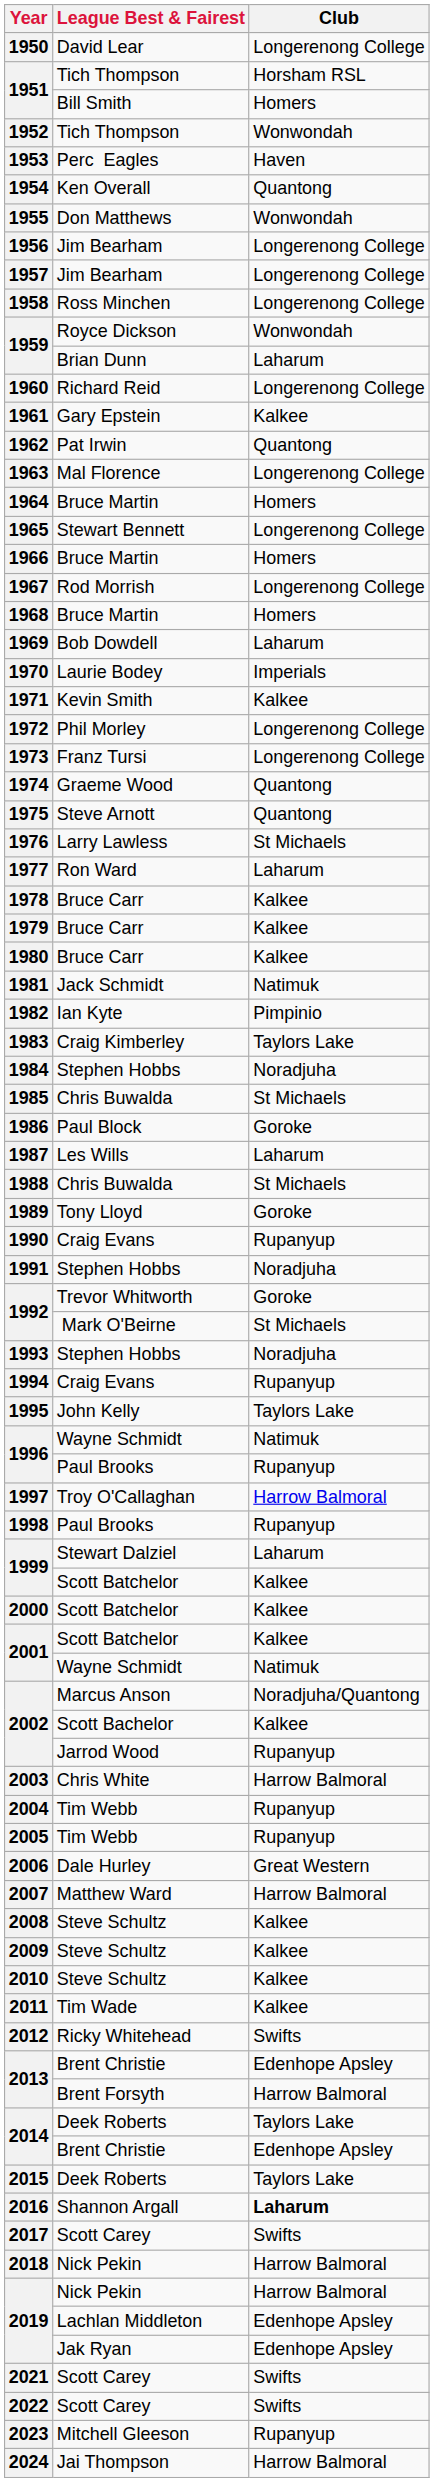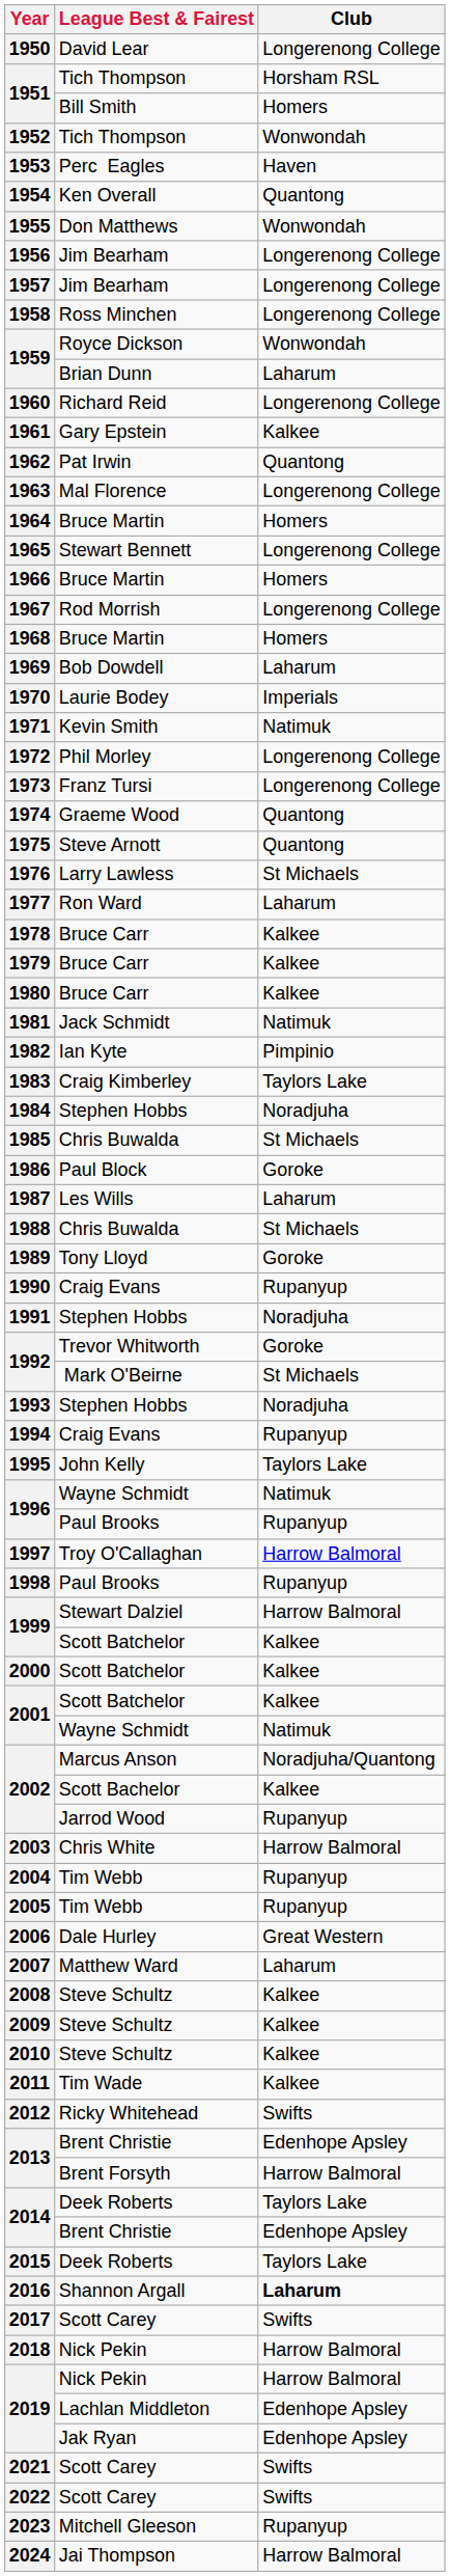 <table class="wikitable">
 <tr>
 <th style="color:crimson">Year</th>
 <th style="color:crimson">League Best & Fairest</th>
 <th>Club</th>
 </tr>
 <tr>
 <th>1950</th>
 <td>David Lear  </td>
 <td>Longerenong College</td>
 </tr>
 <tr>
 <th rowspan="2">1951</th>
 <td>Tich Thompson</td>
 <td>Horsham RSL</td>
 </tr>
 <tr>
 <td>Bill Smith</td>
 <td>Homers</td>
 </tr>
 <tr>
 <th>1952</th>
 <td>Tich Thompson</td>
 <td>Wonwondah</td>
 </tr>
 <tr>
 <th>1953</th>
 <td>Perc  Eagles</td>
 <td>Haven</td>
 </tr>
 <tr>
 <th>1954</th>
 <td>Ken Overall  </td>
 <td>Quantong</td>
 </tr>
 <tr>
 <th>1955</th>
 <td>Don Matthews</td>
 <td>Wonwondah</td>
 </tr>
 <tr>
 <th>1956</th>
 <td>Jim Bearham</td>
 <td>Longerenong College</td>
 </tr>
 <tr>
 <th>1957</th>
 <td>Jim Bearham</td>
 <td>Longerenong College</td>
 </tr>
 <tr>
 <th>1958</th>
 <td>Ross Minchen</td>
 <td>Longerenong College</td>
 </tr>
 <tr>
 <th rowspan="2">1959</th>
 <td>Royce Dickson</td>
 <td>Wonwondah</td>
 </tr>
 <tr>
 <td>Brian Dunn</td>
 <td>Laharum</td>
 </tr>
 <tr>
 <th>1960</th>
 <td>Richard Reid</td>
 <td>Longerenong College</td>
 </tr>
 <tr>
 <th>1961</th>
 <td>Gary Epstein</td>
 <td>Kalkee</td>
 </tr>
 <tr>
 <th>1962</th>
 <td>Pat Irwin</td>
 <td>Quantong</td>
 </tr>
 <tr>
 <th>1963</th>
 <td>Mal Florence</td>
 <td>Longerenong College</td>
 </tr>
 <tr>
 <th>1964</th>
 <td>Bruce Martin</td>
 <td>Homers</td>
 </tr>
 <tr>
 <th>1965</th>
 <td>Stewart Bennett</td>
 <td>Longerenong College</td>
 </tr>
 <tr>
 <th>1966</th>
 <td>Bruce Martin</td>
 <td>Homers</td>
 </tr>
 <tr>
 <th>1967</th>
 <td>Rod Morrish</td>
 <td>Longerenong College</td>
 </tr>
 <tr>
 <th>1968</th>
 <td>Bruce Martin</td>
 <td>Homers</td>
 </tr>
 <tr>
 <th>1969</th>
 <td>Bob Dowdell</td>
 <td>Laharum</td>
 </tr>
 <tr>
 <th>1970</th>
 <td>Laurie Bodey</td>
 <td>Imperials</td>
 </tr>
 <tr>
 <th>1971</th>
 <td>Kevin Smith</td>
-<td>Kalkee</td>
+<td>Natimuk</td>
 </tr>
 <tr>
 <th>1972</th>
 <td>Phil Morley</td>
 <td>Longerenong College</td>
 </tr>
 <tr>
 <th>1973</th>
 <td>Franz Tursi</td>
 <td>Longerenong College</td>
 </tr>
 <tr>
 <th>1974</th>
 <td>Graeme Wood</td>
 <td>Quantong</td>
 </tr>
 <tr>
 <th>1975</th>
 <td>Steve Arnott</td>
 <td>Quantong</td>
 </tr>
 <tr>
 <th>1976</th>
 <td>Larry Lawless</td>
 <td>St Michaels</td>
 </tr>
 <tr>
 <th>1977</th>
 <td>Ron Ward</td>
 <td>Laharum</td>
 </tr>
 <tr>
 <th>1978</th>
 <td>Bruce Carr</td>
 <td>Kalkee</td>
 </tr>
 <tr>
 <th>1979</th>
 <td>Bruce Carr</td>
 <td>Kalkee</td>
 </tr>
 <tr>
 <th>1980</th>
 <td>Bruce Carr</td>
 <td>Kalkee</td>
 </tr>
 <tr>
 <th>1981</th>
 <td>Jack Schmidt</td>
 <td>Natimuk</td>
 </tr>
 <tr>
 <th>1982</th>
 <td>Ian Kyte</td>
 <td>Pimpinio</td>
 </tr>
 <tr>
 <th>1983</th>
 <td>Craig Kimberley</td>
 <td>Taylors Lake</td>
 </tr>
 <tr>
 <th>1984</th>
 <td>Stephen Hobbs</td>
 <td>Noradjuha</td>
 </tr>
 <tr>
 <th>1985</th>
 <td>Chris Buwalda</td>
 <td>St Michaels</td>
 </tr>
 <tr>
 <th>1986</th>
 <td>Paul Block</td>
 <td>Goroke</td>
 </tr>
 <tr>
 <th>1987</th>
 <td>Les Wills</td>
 <td>Laharum</td>
 </tr>
 <tr>
 <th>1988</th>
 <td>Chris Buwalda</td>
 <td>St Michaels</td>
 </tr>
 <tr>
 <th>1989</th>
 <td>Tony Lloyd</td>
 <td>Goroke</td>
 </tr>
 <tr>
 <th>1990</th>
 <td>Craig Evans</td>
 <td>Rupanyup</td>
 </tr>
 <tr>
 <th>1991</th>
 <td>Stephen Hobbs</td>
 <td>Noradjuha</td>
 </tr>
 <tr>
 <th rowspan="2">1992</th>
 <td>Trevor Whitworth</td>
 <td>Goroke</td>
 </tr>
 <tr>
 <td> Mark O'Beirne</td>
 <td>St Michaels</td>
 </tr>
 <tr>
 <th>1993</th>
 <td>Stephen Hobbs</td>
 <td>Noradjuha</td>
 </tr>
 <tr>
 <th>1994</th>
 <td>Craig Evans</td>
 <td>Rupanyup</td>
 </tr>
 <tr>
 <th>1995</th>
 <td>John Kelly</td>
 <td>Taylors Lake</td>
 </tr>
 <tr>
 <th rowspan="2">1996</th>
 <td>Wayne Schmidt</td>
 <td>Natimuk</td>
 </tr>
 <tr>
 <td>Paul Brooks</td>
 <td>Rupanyup</td>
 </tr>
 <tr>
 <th>1997</th>
 <td>Troy O'Callaghan</td>
 <td><a href='#'>Harrow Balmoral</a></td>
 </tr>
 <tr>
 <th>1998</th>
 <td>Paul Brooks</td>
 <td>Rupanyup</td>
 </tr>
 <tr>
 <th rowspan="2">1999</th>
 <td>Stewart Dalziel</td>
-<td>Laharum</td>
+<td>Harrow Balmoral</td>
 </tr>
 <tr>
 <td>Scott Batchelor</td>
 <td>Kalkee</td>
 </tr>
 <tr>
 <th>2000</th>
 <td>Scott Batchelor</td>
 <td>Kalkee</td>
 </tr>
 <tr>
 <th rowspan="2">2001</th>
 <td>Scott Batchelor</td>
 <td>Kalkee</td>
 </tr>
 <tr>
 <td>Wayne Schmidt</td>
 <td>Natimuk</td>
 </tr>
 <tr>
 <th rowspan="3">2002</th>
 <td>Marcus Anson</td>
 <td>Noradjuha/Quantong</td>
 </tr>
 <tr>
 <td>Scott Bachelor</td>
 <td>Kalkee</td>
 </tr>
 <tr>
 <td>Jarrod Wood</td>
 <td>Rupanyup</td>
 </tr>
 <tr>
 <th>2003</th>
 <td>Chris White</td>
 <td>Harrow Balmoral</td>
 </tr>
 <tr>
 <th>2004</th>
 <td>Tim Webb</td>
 <td>Rupanyup</td>
 </tr>
 <tr>
 <th>2005</th>
 <td>Tim Webb</td>
 <td>Rupanyup</td>
 </tr>
 <tr>
 <th>2006</th>
 <td>Dale Hurley</td>
 <td>Great Western</td>
 </tr>
 <tr>
 <th>2007</th>
 <td>Matthew Ward</td>
-<td>Harrow Balmoral</td>
+<td>Laharum</td>
 </tr>
 <tr>
 <th>2008</th>
 <td>Steve Schultz</td>
 <td>Kalkee</td>
 </tr>
 <tr>
 <th>2009</th>
 <td>Steve Schultz</td>
 <td>Kalkee</td>
 </tr>
 <tr>
 <th>2010</th>
 <td>Steve Schultz</td>
 <td>Kalkee</td>
 </tr>
 <tr>
 <th>2011</th>
 <td>Tim Wade</td>
 <td>Kalkee</td>
 </tr>
 <tr>
 <th>2012</th>
 <td>Ricky Whitehead</td>
 <td>Swifts</td>
 </tr>
 <tr>
 <th rowspan="2">2013</th>
 <td>Brent Christie</td>
 <td>Edenhope Apsley</td>
 </tr>
 <tr>
 <td>Brent Forsyth</td>
 <td>Harrow Balmoral</td>
 </tr>
 <tr>
 <th rowspan="2">2014</th>
 <td>Deek Roberts  </td>
 <td>Taylors Lake</td>
 </tr>
 <tr>
 <td>Brent Christie</td>
 <td>Edenhope Apsley</td>
 </tr>
 <tr>
 <th>2015</th>
 <td>Deek Roberts  </td>
 <td>Taylors Lake</td>
 </tr>
 <tr>
 <th>2016</th>
 <td>Shannon Argall</td>
 <td><strong>Laharum</strong></td>
 </tr>
 <tr>
 <th>2017</th>
 <td>Scott Carey</td>
 <td>Swifts</td>
 </tr>
 <tr>
 <th>2018</th>
 <td>Nick Pekin</td>
 <td>Harrow Balmoral</td>
 </tr>
 <tr>
 <th rowspan="3">2019</th>
 <td>Nick Pekin</td>
 <td>Harrow Balmoral</td>
 </tr>
 <tr>
 <td>Lachlan Middleton</td>
 <td>Edenhope Apsley</td>
 </tr>
 <tr>
 <td>Jak Ryan  </td>
 <td>Edenhope Apsley</td>
 </tr>
 <tr>
 <th>2021</th>
 <td>Scott Carey</td>
 <td>Swifts</td>
 </tr>
 <tr>
 <th>2022</th>
 <td>Scott Carey</td>
 <td>Swifts</td>
 </tr>
 <tr>
 <th>2023</th>
 <td>Mitchell Gleeson</td>
 <td>Rupanyup</td>
 </tr>
 <tr>
 <th>2024</th>
 <td>Jai Thompson</td>
 <td>Harrow Balmoral</td>
 </tr>
 </table>
